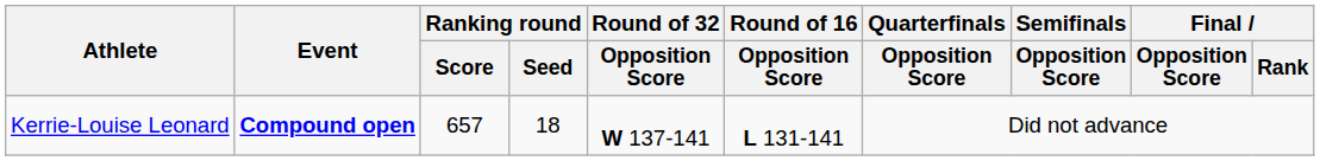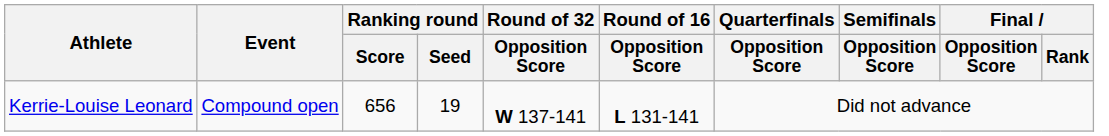 <table class="wikitable" style="font-size:90%">
 <tr>
 <th rowspan=2>Athlete</th>
 <th rowspan=2>Event</th>
 <th colspan="2">Ranking round</th>
 <th>Round of 32</th>
 <th>Round of 16</th>
 <th>Quarterfinals</th>
 <th>Semifinals</th>
 <th colspan="2">Final / </th>
 </tr>
 <tr style="font-size:95%">
 <th>Score</th>
 <th>Seed</th>
 <th>Opposition<br>Score</th>
 <th>Opposition<br>Score</th>
 <th>Opposition<br>Score</th>
 <th>Opposition<br>Score</th>
 <th>Opposition<br>Score</th>
 <th>Rank</th>
 </tr>
 <tr align=center>
 <td align=left><a href='#'>Kerrie-Louise Leonard</a></td>
-<td align=left><strong><a href='#'>Compound open</a></strong></td>
-<td>657</td>
-<td>18</td>
+<td align=left><a href='#'>Compound open</a></td>
+<td>656</td>
+<td>19</td>
 <td><br> <strong>W</strong> 137-141</td>
 <td><br> <strong>L</strong> 131-141</td>
 <td colspan=4>Did not advance</td>
 </tr>
 </table>
